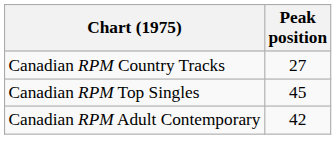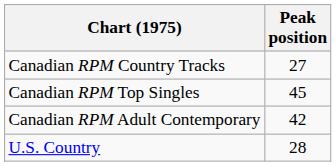 <table class="wikitable sortable">
 <tr>
 <th align="left">Chart (1975)</th>
 <th align="center">Peak<br>position</th>
 </tr>
 <tr>
 <td align="left">Canadian <em>RPM</em> Country Tracks</td>
 <td align="center">27</td>
 </tr>
 <tr>
 <td align="left">Canadian <em>RPM</em> Top Singles</td>
 <td align="center">45</td>
 </tr>
 <tr>
 <td align="left">Canadian <em>RPM</em> Adult Contemporary</td>
 <td align="center">42</td>
 </tr>
+<tr>
+<td align="left"><a href='#'>U.S. Country</a></td>
+<td align="center">28</td>
+</tr>
 </table>
